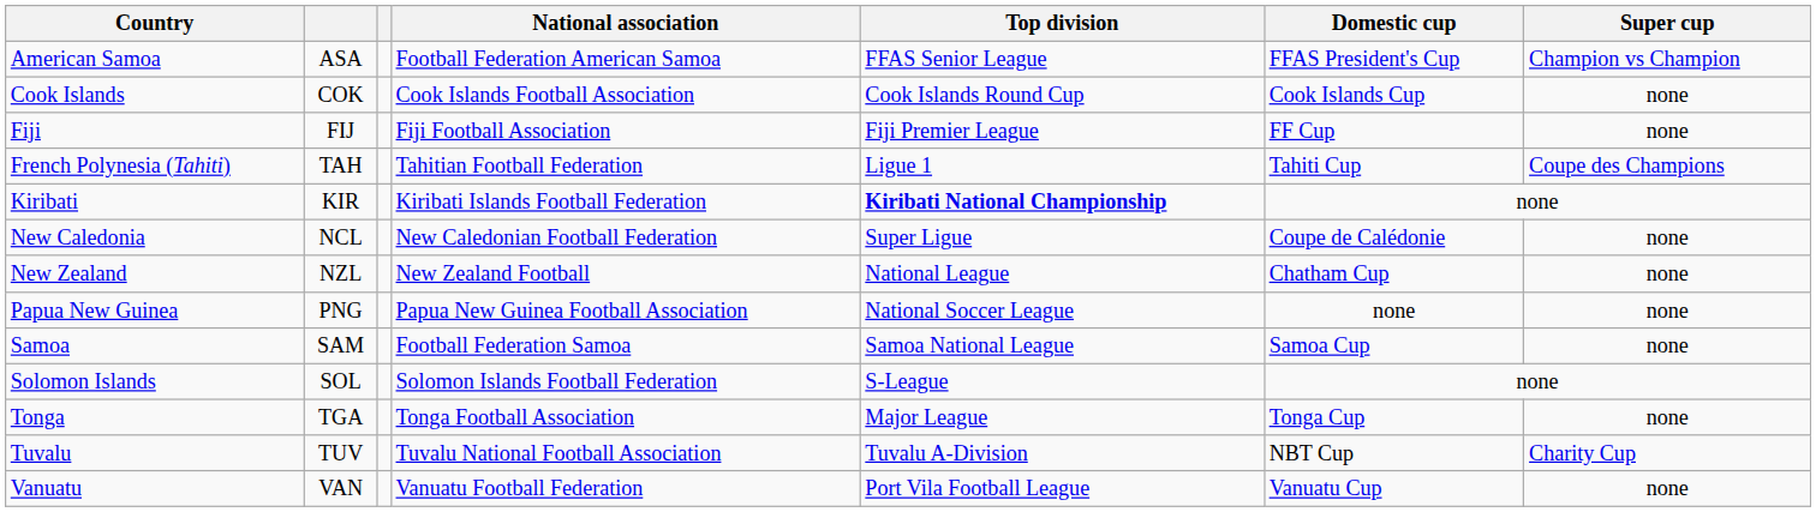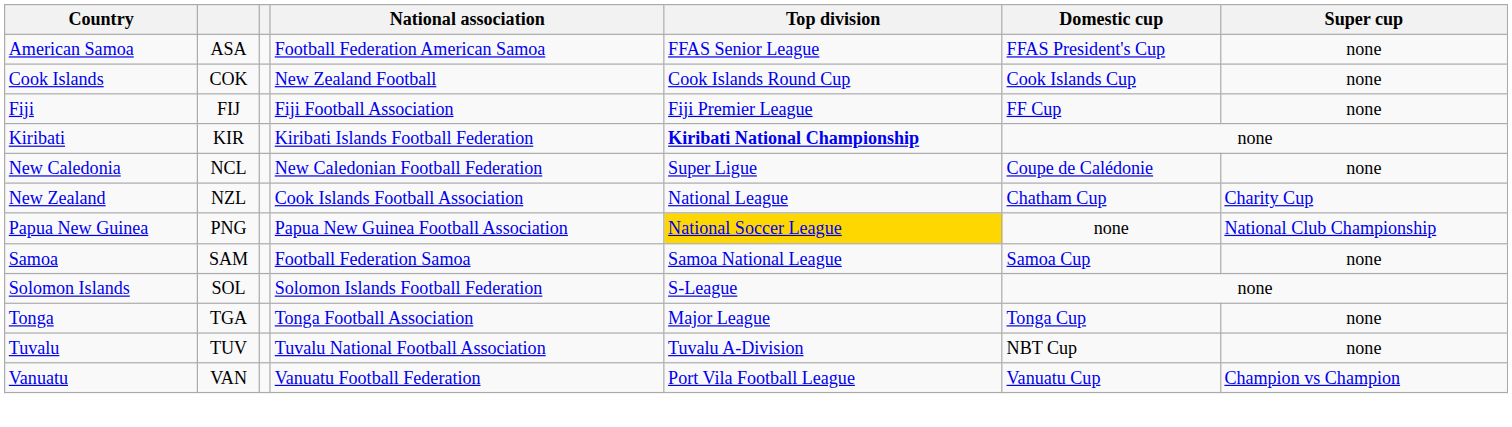 <table class="wikitable sortable" style="font-size: 95%; width: 100%;">
 <tr>
 <th scope="row">Country</th>
 <th scope="row"></th>
 <th scope="row"></th>
 <th scope="row">National association</th>
 <th scope="row">Top division</th>
 <th scope="row">Domestic cup</th>
 <th scope="row">Super cup</th>
 </tr>
 <tr>
 <td> <a href='#'>American Samoa</a></td>
 <td align="center">ASA</td>
 <td></td>
 <td><a href='#'>Football Federation American Samoa</a></td>
 <td><a href='#'>FFAS Senior League</a></td>
 <td><a href='#'>FFAS President's Cup</a></td>
-<td><a href='#'>Champion vs Champion</a></td>
+<td align="center">none</td>
 </tr>
 <tr>
 <td> <a href='#'>Cook Islands</a></td>
 <td align="center">COK</td>
 <td></td>
-<td><a href='#'>Cook Islands Football Association</a></td>
+<td><a href='#'>New Zealand Football</a></td>
 <td><a href='#'>Cook Islands Round Cup</a></td>
 <td><a href='#'>Cook Islands Cup</a></td>
 <td align="center">none</td>
 </tr>
 <tr>
 <td> <a href='#'>Fiji</a></td>
 <td align="center">FIJ</td>
 <td></td>
 <td><a href='#'>Fiji Football Association</a></td>
 <td><a href='#'>Fiji Premier League</a></td>
 <td><a href='#'>FF Cup</a></td>
 <td align="center">none</td>
-</tr>
-<tr>
-<td> <a href='#'>French Polynesia (<em>Tahiti</em>)</a></td>
-<td align="center">TAH</td>
-<td></td>
-<td><a href='#'>Tahitian Football Federation</a></td>
-<td><a href='#'>Ligue 1</a></td>
-<td><a href='#'>Tahiti Cup</a></td>
-<td><a href='#'>Coupe des Champions</a></td>
 </tr>
 <tr>
 <td> <a href='#'>Kiribati</a></td>
 <td align="center">KIR</td>
 <td></td>
 <td><a href='#'>Kiribati Islands Football Federation</a></td>
 <td><strong><a href='#'>Kiribati National Championship</a></strong></td>
 <td align="center" colspan="2">none</td>
 </tr>
 <tr>
 <td> <a href='#'>New Caledonia</a></td>
 <td align="center">NCL</td>
 <td></td>
 <td><a href='#'>New Caledonian Football Federation</a></td>
 <td><a href='#'>Super Ligue</a></td>
 <td><a href='#'>Coupe de Calédonie</a></td>
 <td align="center">none</td>
 </tr>
 <tr>
 <td> <a href='#'>New Zealand</a></td>
 <td align="center">NZL</td>
 <td></td>
-<td><a href='#'>New Zealand Football</a></td>
+<td><a href='#'>Cook Islands Football Association</a></td>
 <td><a href='#'>National League</a></td>
 <td><a href='#'>Chatham Cup</a></td>
-<td align="center">none</td>
+<td><a href='#'>Charity Cup</a></td>
 </tr>
 <tr>
 <td> <a href='#'>Papua New Guinea</a></td>
 <td align="center">PNG</td>
 <td></td>
 <td><a href='#'>Papua New Guinea Football Association</a></td>
-<td><a href='#'>National Soccer League</a></td>
+<td style="background: gold;"><a href='#'>National Soccer League</a></td>
 <td align="center">none</td>
-<td align="center">none</td>
+<td><a href='#'>National Club Championship</a></td>
 </tr>
 <tr>
 <td> <a href='#'>Samoa</a></td>
 <td align="center">SAM</td>
 <td></td>
 <td><a href='#'>Football Federation Samoa</a></td>
 <td><a href='#'>Samoa National League</a></td>
 <td><a href='#'>Samoa Cup</a></td>
 <td align="center">none</td>
 </tr>
 <tr>
 <td> <a href='#'>Solomon Islands</a></td>
 <td align="center">SOL</td>
 <td></td>
 <td><a href='#'>Solomon Islands Football Federation</a></td>
 <td><a href='#'>S-League</a></td>
 <td align="center" colspan="2">none</td>
 </tr>
 <tr>
 <td> <a href='#'>Tonga</a></td>
 <td align="center">TGA</td>
 <td></td>
 <td><a href='#'>Tonga Football Association</a></td>
 <td><a href='#'>Major League</a></td>
 <td><a href='#'>Tonga Cup</a></td>
 <td align="center">none</td>
 </tr>
 <tr>
 <td> <a href='#'>Tuvalu</a></td>
 <td align="center">TUV</td>
 <td></td>
 <td><a href='#'>Tuvalu National Football Association</a></td>
 <td><a href='#'>Tuvalu A-Division</a></td>
 <td>NBT Cup</td>
-<td><a href='#'>Charity Cup</a></td>
+<td align="center">none</td>
 </tr>
 <tr>
 <td> <a href='#'>Vanuatu</a></td>
 <td align="center">VAN</td>
 <td></td>
 <td><a href='#'>Vanuatu Football Federation</a></td>
 <td><a href='#'>Port Vila Football League</a></td>
 <td><a href='#'>Vanuatu Cup</a></td>
-<td align="center">none</td>
+<td><a href='#'>Champion vs Champion</a></td>
 </tr>
 </table>
